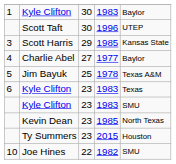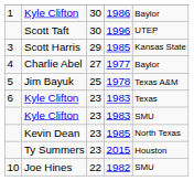 <table class="wikitable">
 <tr>
 </tr>
 <tr>
 <td>1</td>
 <td><a href='#'>Kyle Clifton</a></td>
 <td>30</td>
-<td><a href='#'>1983</a></td>
+<td><a href='#'>1986</a></td>
 <td style="font-size:80%;">Baylor</td>
 </tr>
 <tr>
 <td></td>
 <td>Scott Taft</td>
 <td>30</td>
 <td><a href='#'>1996</a></td>
 <td style="font-size:80%;">UTEP</td>
 </tr>
 <tr>
 <td>3</td>
 <td>Scott Harris</td>
 <td>29</td>
 <td><a href='#'>1985</a></td>
 <td style="font-size:80%;">Kansas State</td>
 </tr>
 <tr>
 <td>4</td>
 <td>Charlie Abel</td>
 <td>27</td>
 <td><a href='#'>1977</a></td>
 <td style="font-size:80%;">Baylor</td>
 </tr>
 <tr>
 <td>5</td>
 <td>Jim Bayuk</td>
 <td>25</td>
 <td><a href='#'>1978</a></td>
 <td style="font-size:80%;">Texas A&M</td>
 </tr>
 <tr>
 <td>6</td>
 <td><a href='#'>Kyle Clifton</a></td>
 <td>23</td>
 <td><a href='#'>1983</a></td>
 <td style="font-size:80%;">Texas</td>
 </tr>
 <tr>
 <td></td>
 <td><a href='#'>Kyle Clifton</a></td>
 <td>23</td>
 <td><a href='#'>1983</a></td>
 <td style="font-size:80%;">SMU</td>
 </tr>
 <tr>
 <td></td>
 <td>Kevin Dean</td>
 <td>23</td>
 <td><a href='#'>1985</a></td>
 <td style="font-size:80%;">North Texas</td>
 </tr>
 <tr>
 <td></td>
 <td>Ty Summers</td>
 <td>23</td>
 <td><a href='#'>2015</a></td>
 <td style="font-size:80%;">Houston</td>
 </tr>
 <tr>
 <td>10</td>
 <td>Joe Hines</td>
 <td>22</td>
 <td><a href='#'>1982</a></td>
 <td style="font-size:80%;">SMU</td>
 </tr>
 </table>
